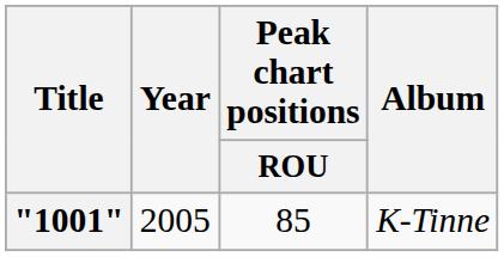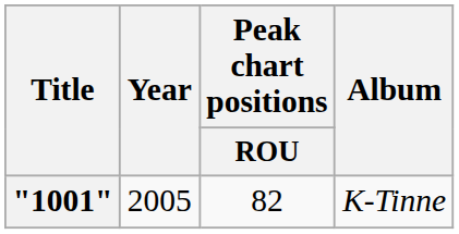 <table class="wikitable plainrowheaders" style="text-align:center;">
 <tr>
 <th scope="col" rowspan="2">Title</th>
 <th scope="col" rowspan="2">Year</th>
 <th scope="col" colspan="1">Peak chart positions</th>
 <th scope="col" rowspan="2">Album</th>
 </tr>
 <tr>
 <th scope="col" style="width:3em;font-size:90%;">ROU<br></th>
 </tr>
 <tr>
 <th scope="row">"1001"</th>
 <td>2005</td>
-<td>85</td>
+<td>82</td>
 <td><em>K-Tinne</em></td>
 </tr>
 </table>
